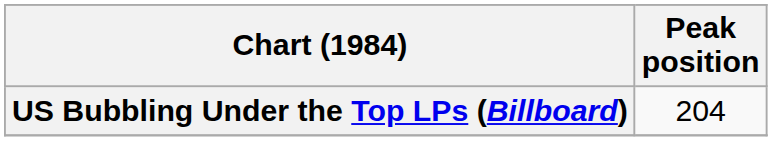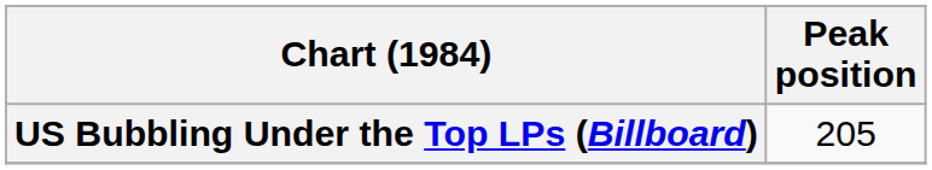 <table class="wikitable sortable plainrowheaders" style="text-align:center">
 <tr>
 <th scope="col">Chart (1984)</th>
 <th scope="col">Peak<br> position</th>
 </tr>
 <tr>
 <th scope="row">US Bubbling Under the <a href='#'>Top LPs</a> (<em><a href='#'>Billboard</a></em>)</th>
-<td>204</td>
+<td>205</td>
 </tr>
 <tr>
 </tr>
 </table>
